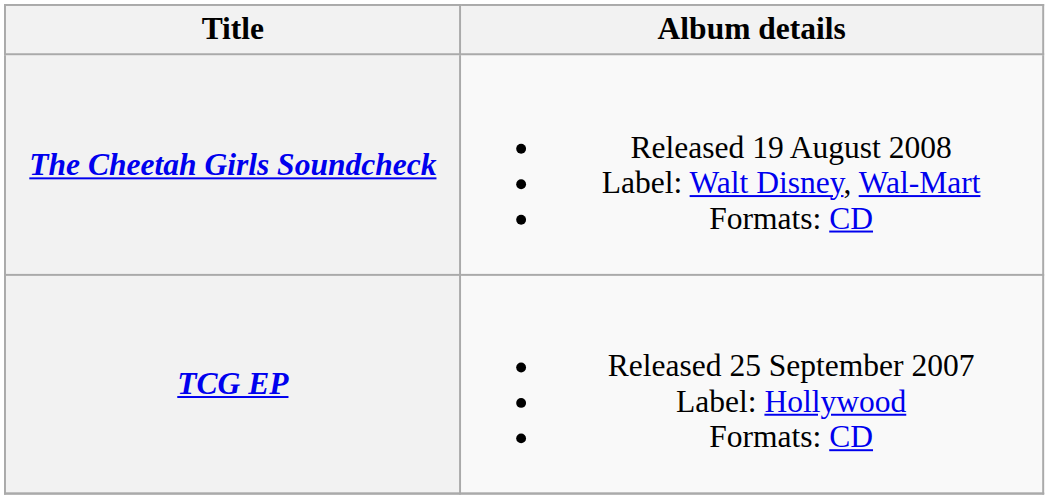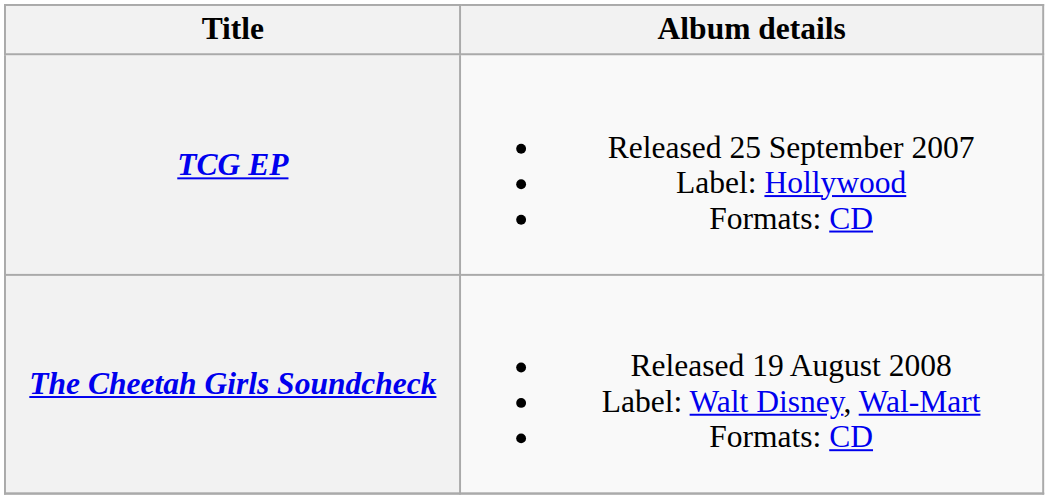 <table class="wikitable plainrowheaders" style="text-align:center;">
 <tr>
 <th scope="col" style="width:14em;">Title</th>
 <th scope="col" style="width:18em;">Album details</th>
 </tr>
 <tr>
+<th scope="row"><em><a href='#'>TCG EP</a></em></th>
+<td><br><ul><li>Released 25 September 2007</li><li>Label: <a href='#'>Hollywood</a></li><li>Formats: <a href='#'>CD</a></li></ul></td>
+</tr>
+<tr>
 <th scope="row"><em><a href='#'>The Cheetah Girls Soundcheck</a></em></th>
 <td><br><ul><li>Released 19 August 2008</li><li>Label: <a href='#'>Walt Disney</a>, <a href='#'>Wal-Mart</a></li><li>Formats: <a href='#'>CD</a></li></ul></td>
 </tr>
 <tr>
-<th scope="row"><em><a href='#'>TCG EP</a></em></th>
-<td><br><ul><li>Released 25 September 2007</li><li>Label: <a href='#'>Hollywood</a></li><li>Formats: <a href='#'>CD</a></li></ul></td>
-</tr>
-<tr>
 </tr>
 </table>
